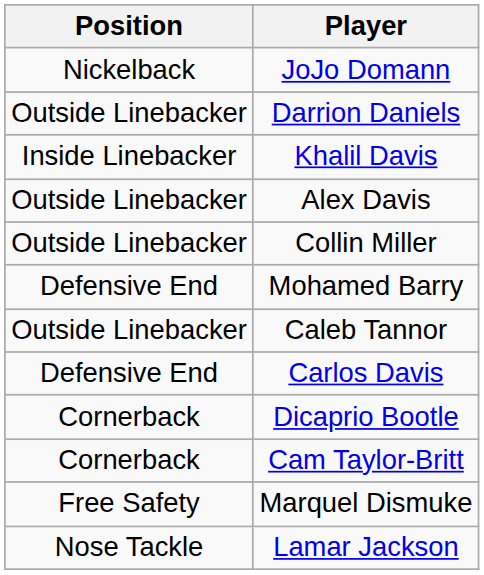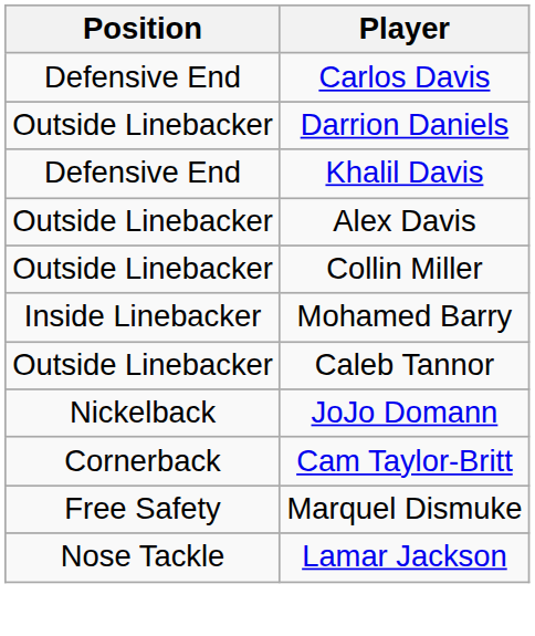 <table class="wikitable" style="text-align: center;">
 <tr>
 <th>Position</th>
 <th>Player</th>
 </tr>
 <tr>
-<td>Nickelback</td>
-<td><a href='#'>JoJo Domann</a></td>
+<td>Defensive End</td>
+<td><a href='#'>Carlos Davis</a></td>
 </tr>
 <tr>
 <td>Outside Linebacker</td>
 <td><a href='#'>Darrion Daniels</a></td>
 </tr>
 <tr>
-<td>Inside Linebacker</td>
+<td>Defensive End</td>
 <td><a href='#'>Khalil Davis</a></td>
 </tr>
 <tr>
 <td>Outside Linebacker</td>
 <td>Alex Davis</td>
 </tr>
 <tr>
 <td>Outside Linebacker</td>
 <td>Collin Miller</td>
 </tr>
 <tr>
-<td>Defensive End</td>
+<td>Inside Linebacker</td>
 <td>Mohamed Barry</td>
 </tr>
 <tr>
 <td>Outside Linebacker</td>
 <td>Caleb Tannor</td>
 </tr>
 <tr>
-<td>Defensive End</td>
-<td><a href='#'>Carlos Davis</a></td>
-</tr>
-<tr>
-<td>Cornerback</td>
-<td><a href='#'>Dicaprio Bootle</a></td>
+<td>Nickelback</td>
+<td><a href='#'>JoJo Domann</a></td>
 </tr>
 <tr>
 <td>Cornerback</td>
 <td><a href='#'>Cam Taylor-Britt</a></td>
 </tr>
 <tr>
 <td>Free Safety</td>
 <td>Marquel Dismuke</td>
 </tr>
 <tr>
 <td>Nose Tackle</td>
 <td><a href='#'>Lamar Jackson</a></td>
 </tr>
 </table>
